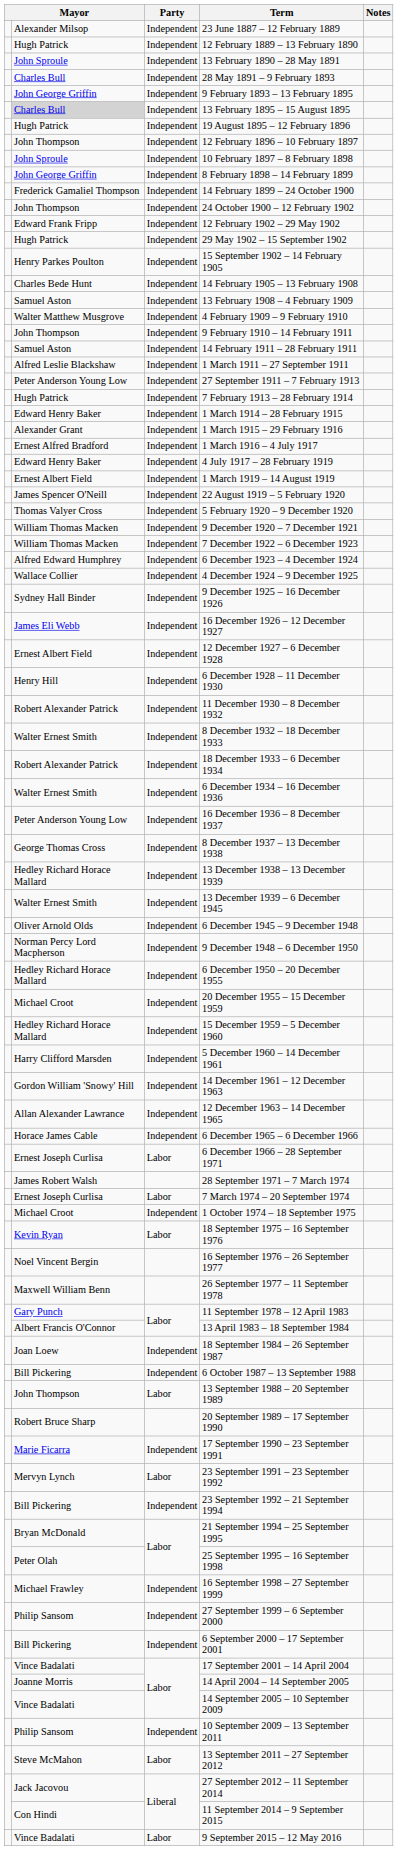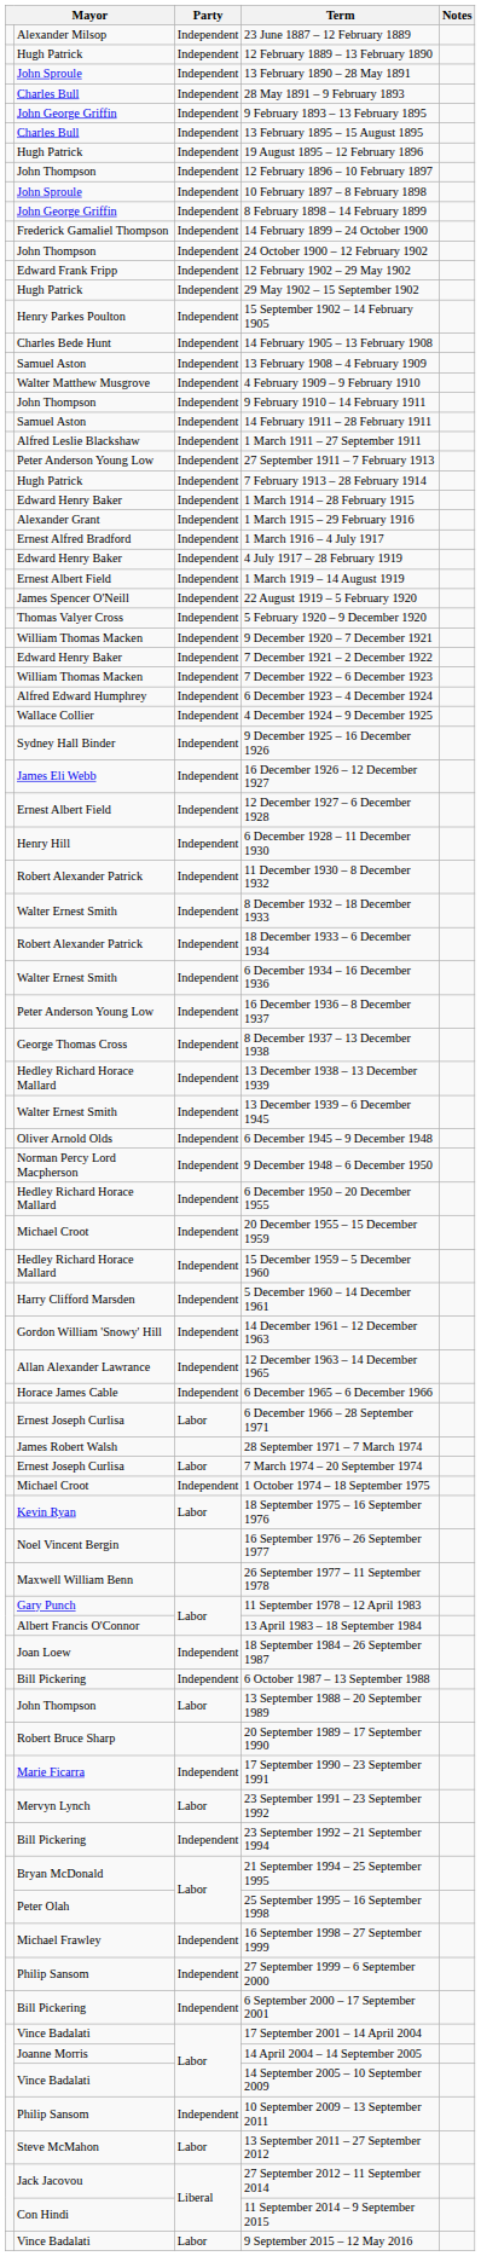 <table class="wikitable">
 <tr>
 <th colspan="2">Mayor</th>
 <th>Party</th>
 <th>Term</th>
 <th>Notes</th>
 </tr>
 <tr>
 <td> </td>
 <td>Alexander Milsop</td>
 <td>Independent</td>
 <td>23 June 1887 – 12 February 1889</td>
 <td></td>
 </tr>
 <tr>
 <td> </td>
 <td>Hugh Patrick</td>
 <td>Independent</td>
 <td>12 February 1889 – 13 February 1890</td>
 <td></td>
 </tr>
 <tr>
 <td> </td>
 <td><a href='#'>John Sproule</a></td>
 <td>Independent</td>
 <td>13 February 1890 – 28 May 1891</td>
 <td></td>
 </tr>
 <tr>
 <td> </td>
 <td><a href='#'>Charles Bull</a></td>
 <td>Independent</td>
 <td>28 May 1891 – 9 February 1893</td>
 <td></td>
 </tr>
 <tr>
 <td> </td>
 <td><a href='#'>John George Griffin</a></td>
 <td>Independent</td>
 <td>9 February 1893 – 13 February 1895</td>
 <td></td>
 </tr>
 <tr>
 <td> </td>
-<td style="background: lightgrey;"><a href='#'>Charles Bull</a></td>
+<td><a href='#'>Charles Bull</a></td>
 <td>Independent</td>
 <td>13 February 1895 – 15 August 1895</td>
 <td></td>
 </tr>
 <tr>
 <td> </td>
 <td>Hugh Patrick</td>
 <td>Independent</td>
 <td>19 August 1895 – 12 February 1896</td>
 <td></td>
 </tr>
 <tr>
 <td> </td>
 <td>John Thompson</td>
 <td>Independent</td>
 <td>12 February 1896 – 10 February 1897</td>
 <td></td>
 </tr>
 <tr>
 <td> </td>
 <td><a href='#'>John Sproule</a></td>
 <td>Independent</td>
 <td>10 February 1897 – 8 February 1898</td>
 <td></td>
 </tr>
 <tr>
 <td> </td>
 <td><a href='#'>John George Griffin</a></td>
 <td>Independent</td>
 <td>8 February 1898 – 14 February 1899</td>
 <td></td>
 </tr>
 <tr>
 <td> </td>
 <td>Frederick Gamaliel Thompson</td>
 <td>Independent</td>
 <td>14 February 1899 – 24 October 1900</td>
 <td></td>
 </tr>
 <tr>
 <td> </td>
 <td>John Thompson</td>
 <td>Independent</td>
 <td>24 October 1900 – 12 February 1902</td>
 <td></td>
 </tr>
 <tr>
 <td> </td>
 <td>Edward Frank Fripp</td>
 <td>Independent</td>
 <td>12 February 1902 – 29 May 1902</td>
 <td></td>
 </tr>
 <tr>
 <td> </td>
 <td>Hugh Patrick</td>
 <td>Independent</td>
 <td>29 May 1902 – 15 September 1902</td>
 <td></td>
 </tr>
 <tr>
 <td> </td>
 <td>Henry Parkes Poulton</td>
 <td>Independent</td>
 <td>15 September 1902 – 14 February 1905</td>
 <td></td>
 </tr>
 <tr>
 <td> </td>
 <td>Charles Bede Hunt</td>
 <td>Independent</td>
 <td>14 February 1905 – 13 February 1908</td>
 <td></td>
 </tr>
 <tr>
 <td> </td>
 <td>Samuel Aston</td>
 <td>Independent</td>
 <td>13 February 1908 – 4 February 1909</td>
 <td></td>
 </tr>
 <tr>
 <td> </td>
 <td>Walter Matthew Musgrove</td>
 <td>Independent</td>
 <td>4 February 1909 – 9 February 1910</td>
 <td></td>
 </tr>
 <tr>
 <td> </td>
 <td>John Thompson</td>
 <td>Independent</td>
 <td>9 February 1910 – 14 February 1911</td>
 <td></td>
 </tr>
 <tr>
 <td> </td>
 <td>Samuel Aston</td>
 <td>Independent</td>
 <td>14 February 1911 – 28 February 1911</td>
 <td></td>
 </tr>
 <tr>
 <td> </td>
 <td>Alfred Leslie Blackshaw</td>
 <td>Independent</td>
 <td>1 March 1911 – 27 September 1911</td>
 <td></td>
 </tr>
 <tr>
 <td> </td>
 <td>Peter Anderson Young Low</td>
 <td>Independent</td>
 <td>27 September 1911 – 7 February 1913</td>
 <td></td>
 </tr>
 <tr>
 <td> </td>
 <td>Hugh Patrick</td>
 <td>Independent</td>
 <td>7 February 1913 – 28 February 1914</td>
 <td></td>
 </tr>
 <tr>
 <td> </td>
 <td>Edward Henry Baker</td>
 <td>Independent</td>
 <td>1 March 1914 – 28 February 1915</td>
 <td></td>
 </tr>
 <tr>
 <td> </td>
 <td>Alexander Grant</td>
 <td>Independent</td>
 <td>1 March 1915 – 29 February 1916</td>
 <td></td>
 </tr>
 <tr>
 <td> </td>
 <td>Ernest Alfred Bradford</td>
 <td>Independent</td>
 <td>1 March 1916 – 4 July 1917</td>
 <td></td>
 </tr>
 <tr>
 <td> </td>
 <td>Edward Henry Baker</td>
 <td>Independent</td>
 <td>4 July 1917 – 28 February 1919</td>
 <td></td>
 </tr>
 <tr>
 <td> </td>
 <td>Ernest Albert Field</td>
 <td>Independent</td>
 <td>1 March 1919 – 14 August 1919</td>
 <td></td>
 </tr>
 <tr>
 <td> </td>
 <td>James Spencer O'Neill</td>
 <td>Independent</td>
 <td>22 August 1919 – 5 February 1920</td>
 <td></td>
 </tr>
 <tr>
 <td> </td>
 <td>Thomas Valyer Cross</td>
 <td>Independent</td>
 <td>5 February 1920 – 9 December 1920</td>
 <td></td>
 </tr>
 <tr>
 <td> </td>
 <td>William Thomas Macken</td>
 <td>Independent</td>
 <td>9 December 1920 – 7 December 1921</td>
+<td></td>
+</tr>
+<tr>
+<td> </td>
+<td>Edward Henry Baker</td>
+<td>Independent</td>
+<td>7 December 1921 – 2 December 1922</td>
 <td></td>
 </tr>
 <tr>
 <td> </td>
 <td>William Thomas Macken</td>
 <td>Independent</td>
 <td>7 December 1922 – 6 December 1923</td>
 <td></td>
 </tr>
 <tr>
 <td> </td>
 <td>Alfred Edward Humphrey</td>
 <td>Independent</td>
 <td>6 December 1923 – 4 December 1924</td>
 <td></td>
 </tr>
 <tr>
 <td> </td>
 <td>Wallace Collier</td>
 <td>Independent</td>
 <td>4 December 1924 – 9 December 1925</td>
 <td></td>
 </tr>
 <tr>
 <td> </td>
 <td>Sydney Hall Binder</td>
 <td>Independent</td>
 <td>9 December 1925 – 16 December 1926</td>
 <td></td>
 </tr>
 <tr>
 <td> </td>
 <td><a href='#'>James Eli Webb</a></td>
 <td>Independent</td>
 <td>16 December 1926 – 12 December 1927</td>
 <td></td>
 </tr>
 <tr>
 <td> </td>
 <td>Ernest Albert Field</td>
 <td>Independent</td>
 <td>12 December 1927 – 6 December 1928</td>
 <td></td>
 </tr>
 <tr>
 <td> </td>
 <td>Henry Hill</td>
 <td>Independent</td>
 <td>6 December 1928 – 11 December 1930</td>
 <td></td>
 </tr>
 <tr>
 <td> </td>
 <td>Robert Alexander Patrick</td>
 <td>Independent</td>
 <td>11 December 1930 – 8 December 1932</td>
 <td></td>
 </tr>
 <tr>
 <td> </td>
 <td>Walter Ernest Smith</td>
 <td>Independent</td>
 <td>8 December 1932 – 18 December 1933</td>
 <td></td>
 </tr>
 <tr>
 <td> </td>
 <td>Robert Alexander Patrick</td>
 <td>Independent</td>
 <td>18 December 1933 – 6 December 1934</td>
 <td></td>
 </tr>
 <tr>
 <td> </td>
 <td>Walter Ernest Smith</td>
 <td>Independent</td>
 <td>6 December 1934 – 16 December 1936</td>
 <td></td>
 </tr>
 <tr>
 <td> </td>
 <td>Peter Anderson Young Low</td>
 <td>Independent</td>
 <td>16 December 1936 – 8 December 1937</td>
 <td></td>
 </tr>
 <tr>
 <td> </td>
 <td>George Thomas Cross</td>
 <td>Independent</td>
 <td>8 December 1937 – 13 December 1938</td>
 <td></td>
 </tr>
 <tr>
 <td> </td>
 <td>Hedley Richard Horace Mallard</td>
 <td>Independent</td>
 <td>13 December 1938 – 13 December 1939</td>
 <td></td>
 </tr>
 <tr>
 <td> </td>
 <td>Walter Ernest Smith</td>
 <td>Independent</td>
 <td>13 December 1939 – 6 December 1945</td>
 <td></td>
 </tr>
 <tr>
 <td> </td>
 <td>Oliver Arnold Olds</td>
 <td>Independent</td>
 <td>6 December 1945 – 9 December 1948</td>
 <td></td>
 </tr>
 <tr>
 <td> </td>
 <td>Norman Percy Lord Macpherson</td>
 <td>Independent</td>
 <td>9 December 1948 – 6 December 1950</td>
 <td></td>
 </tr>
 <tr>
 <td> </td>
 <td>Hedley Richard Horace Mallard</td>
 <td>Independent</td>
 <td>6 December 1950 – 20 December 1955</td>
 <td></td>
 </tr>
 <tr>
 <td> </td>
 <td>Michael Croot</td>
 <td>Independent</td>
 <td>20 December 1955 – 15 December 1959</td>
 <td></td>
 </tr>
 <tr>
 <td> </td>
 <td>Hedley Richard Horace Mallard</td>
 <td>Independent</td>
 <td>15 December 1959 – 5 December 1960</td>
 <td></td>
 </tr>
 <tr>
 <td> </td>
 <td>Harry Clifford Marsden</td>
 <td>Independent</td>
 <td>5 December 1960 – 14 December 1961</td>
 <td></td>
 </tr>
 <tr>
 <td> </td>
 <td>Gordon William 'Snowy' Hill</td>
 <td>Independent</td>
 <td>14 December 1961 – 12 December 1963</td>
 <td></td>
 </tr>
 <tr>
 <td> </td>
 <td>Allan Alexander Lawrance</td>
 <td>Independent</td>
 <td>12 December 1963 – 14 December 1965</td>
 <td></td>
 </tr>
 <tr>
 <td> </td>
 <td>Horace James Cable</td>
 <td>Independent</td>
 <td>6 December 1965 – 6 December 1966</td>
 <td></td>
 </tr>
 <tr>
 <td> </td>
 <td>Ernest Joseph Curlisa</td>
 <td>Labor</td>
 <td>6 December 1966 – 28 September 1971</td>
 <td></td>
 </tr>
 <tr>
 <td></td>
 <td>James Robert Walsh</td>
 <td></td>
 <td>28 September 1971 – 7 March 1974</td>
 <td></td>
 </tr>
 <tr>
 <td> </td>
 <td>Ernest Joseph Curlisa</td>
 <td>Labor</td>
 <td>7 March 1974 – 20 September 1974</td>
 <td></td>
 </tr>
 <tr>
 <td> </td>
 <td>Michael Croot</td>
 <td>Independent</td>
 <td>1 October 1974 – 18 September 1975</td>
 <td></td>
 </tr>
 <tr>
 <td> </td>
 <td><a href='#'>Kevin Ryan</a></td>
 <td>Labor</td>
 <td>18 September 1975 – 16 September 1976</td>
 <td></td>
 </tr>
 <tr>
 <td></td>
 <td>Noel Vincent Bergin</td>
 <td></td>
 <td>16 September 1976 – 26 September 1977</td>
 <td></td>
 </tr>
 <tr>
 <td></td>
 <td>Maxwell William Benn</td>
 <td></td>
 <td>26 September 1977 – 11 September 1978</td>
 <td></td>
 </tr>
 <tr>
 <td rowspan=2 > </td>
 <td><a href='#'>Gary Punch</a></td>
 <td rowspan=2>Labor</td>
 <td>11 September 1978 – 12 April 1983</td>
 <td></td>
 </tr>
 <tr>
 <td>Albert Francis O'Connor</td>
 <td>13 April 1983 – 18 September 1984</td>
 <td></td>
 </tr>
 <tr>
 <td> </td>
 <td>Joan Loew</td>
 <td>Independent</td>
 <td>18 September 1984 – 26 September 1987</td>
 <td></td>
 </tr>
 <tr>
 <td> </td>
 <td>Bill Pickering</td>
 <td>Independent</td>
 <td>6 October 1987 – 13 September 1988</td>
 <td></td>
 </tr>
 <tr>
 <td> </td>
 <td>John Thompson</td>
 <td>Labor</td>
 <td>13 September 1988 – 20 September 1989</td>
 <td></td>
 </tr>
 <tr>
 <td></td>
 <td>Robert Bruce Sharp</td>
 <td></td>
 <td>20 September 1989 – 17 September 1990</td>
 <td></td>
 </tr>
 <tr>
 <td> </td>
 <td><a href='#'>Marie Ficarra</a></td>
 <td>Independent</td>
 <td>17 September 1990 – 23 September 1991</td>
 <td></td>
 </tr>
 <tr>
 <td> </td>
 <td>Mervyn Lynch</td>
 <td>Labor</td>
 <td>23 September 1991 – 23 September 1992</td>
 <td></td>
 </tr>
 <tr>
 <td> </td>
 <td>Bill Pickering</td>
 <td>Independent</td>
 <td>23 September 1992 – 21 September 1994</td>
 <td></td>
 </tr>
 <tr>
 <td rowspan=2 > </td>
 <td>Bryan McDonald</td>
 <td rowspan=2>Labor</td>
 <td>21 September 1994 – 25 September 1995</td>
 <td></td>
 </tr>
 <tr>
 <td>Peter Olah</td>
 <td>25 September 1995 – 16 September 1998</td>
 <td></td>
 </tr>
 <tr>
 <td> </td>
 <td>Michael Frawley</td>
 <td>Independent</td>
 <td>16 September 1998 – 27 September 1999</td>
 <td></td>
 </tr>
 <tr>
 <td> </td>
 <td>Philip Sansom</td>
 <td>Independent</td>
 <td>27 September 1999 – 6 September 2000</td>
 <td></td>
 </tr>
 <tr>
 <td> </td>
 <td>Bill Pickering</td>
 <td>Independent</td>
 <td>6 September 2000 – 17 September 2001</td>
 <td></td>
 </tr>
 <tr>
 <td rowspan=3 > </td>
 <td>Vince Badalati</td>
 <td rowspan=3>Labor</td>
 <td>17 September 2001 – 14 April 2004</td>
 <td></td>
 </tr>
 <tr>
 <td>Joanne Morris</td>
 <td>14 April 2004 – 14 September 2005</td>
 <td></td>
 </tr>
 <tr>
 <td>Vince Badalati</td>
 <td>14 September 2005 – 10 September 2009</td>
 <td></td>
 </tr>
 <tr>
 <td> </td>
 <td>Philip Sansom</td>
 <td>Independent</td>
 <td>10 September 2009 – 13 September 2011</td>
 <td></td>
 </tr>
 <tr>
 <td> </td>
 <td>Steve McMahon</td>
 <td>Labor</td>
 <td>13 September 2011 – 27 September 2012</td>
 <td></td>
 </tr>
 <tr>
 <td rowspan=2 > </td>
 <td>Jack Jacovou</td>
 <td rowspan=2>Liberal</td>
 <td>27 September 2012 – 11 September 2014</td>
 <td></td>
 </tr>
 <tr>
 <td>Con Hindi</td>
 <td>11 September 2014 – 9 September 2015</td>
 <td></td>
 </tr>
 <tr>
 <td> </td>
 <td>Vince Badalati</td>
 <td>Labor</td>
 <td>9 September 2015 – 12 May 2016</td>
 <td></td>
 </tr>
 </table>
